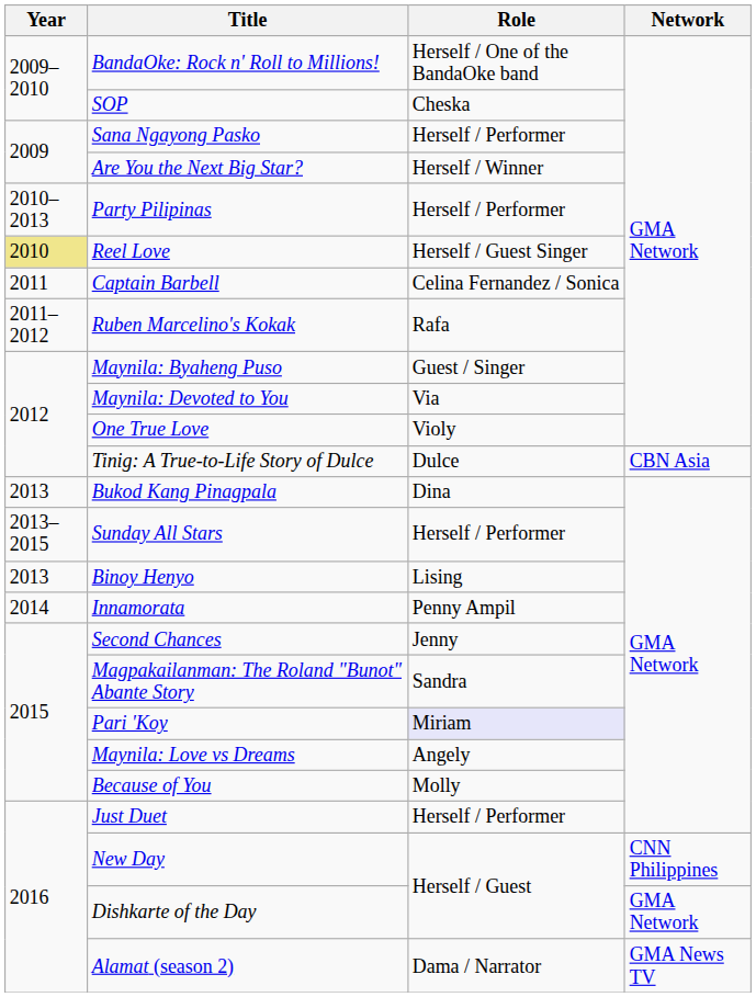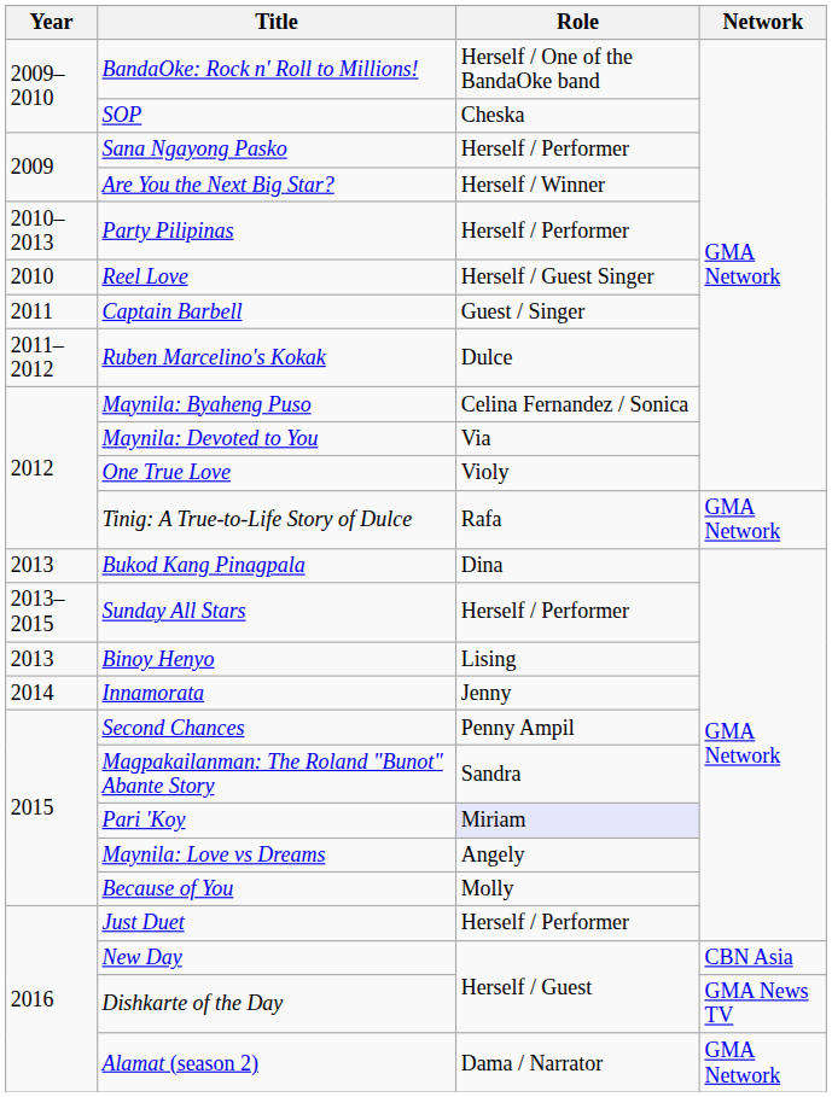 <table class="wikitable">
 <tr>
 <th>Year</th>
 <th>Title</th>
 <th>Role</th>
 <th>Network</th>
 </tr>
 <tr>
 <td rowspan=2>2009–2010</td>
 <td><em><a href='#'>BandaOke: Rock n' Roll to Millions!</a></em></td>
 <td>Herself / One of the BandaOke band</td>
 <td rowspan=11><a href='#'>GMA Network</a></td>
 </tr>
 <tr>
 <td><em><a href='#'>SOP</a></em></td>
 <td>Cheska</td>
 </tr>
 <tr>
 <td rowspan=2>2009</td>
 <td><em><a href='#'>Sana Ngayong Pasko</a></em></td>
 <td>Herself / Performer</td>
 </tr>
 <tr>
 <td><em><a href='#'>Are You the Next Big Star?</a></em></td>
 <td>Herself / Winner</td>
 </tr>
 <tr>
 <td>2010–2013</td>
 <td><em><a href='#'>Party Pilipinas</a></em></td>
 <td>Herself / Performer</td>
 </tr>
 <tr>
-<td style="background: khaki;">2010</td>
+<td>2010</td>
 <td><em><a href='#'>Reel Love</a></em></td>
 <td>Herself / Guest Singer</td>
 </tr>
 <tr>
 <td>2011</td>
 <td><em><a href='#'>Captain Barbell</a></em></td>
-<td>Celina Fernandez / Sonica</td>
+<td>Guest / Singer</td>
 </tr>
 <tr>
 <td>2011–2012</td>
 <td><em><a href='#'>Ruben Marcelino's Kokak</a></em></td>
-<td>Rafa</td>
+<td>Dulce</td>
 </tr>
 <tr>
 <td rowspan=4>2012</td>
 <td><em><a href='#'>Maynila: Byaheng Puso</a></em></td>
-<td>Guest / Singer</td>
+<td>Celina Fernandez / Sonica</td>
 </tr>
 <tr>
 <td><em><a href='#'>Maynila: Devoted to You</a></em></td>
 <td>Via</td>
 </tr>
 <tr>
 <td><em><a href='#'>One True Love</a></em></td>
 <td>Violy</td>
 </tr>
 <tr>
 <td><em>Tinig: A True-to-Life Story of Dulce</em></td>
-<td>Dulce</td>
-<td><a href='#'>CBN Asia</a></td>
+<td>Rafa</td>
+<td><a href='#'>GMA Network</a></td>
 </tr>
 <tr>
 <td>2013</td>
 <td><em><a href='#'>Bukod Kang Pinagpala</a></em></td>
 <td>Dina</td>
 <td rowspan="10"><a href='#'>GMA Network</a></td>
 </tr>
 <tr>
 <td>2013–2015</td>
 <td><em><a href='#'>Sunday All Stars</a></em></td>
 <td>Herself / Performer</td>
 </tr>
 <tr>
 <td>2013</td>
 <td><em><a href='#'>Binoy Henyo</a></em></td>
 <td>Lising</td>
 </tr>
 <tr>
 <td>2014</td>
 <td><em><a href='#'>Innamorata</a></em></td>
-<td>Penny Ampil</td>
+<td>Jenny</td>
 </tr>
 <tr>
 <td rowspan=5>2015</td>
 <td><em><a href='#'>Second Chances</a></em></td>
-<td>Jenny</td>
+<td>Penny Ampil</td>
 </tr>
 <tr>
 <td><em><a href='#'>Magpakailanman: The Roland "Bunot" Abante Story</a></em></td>
 <td>Sandra</td>
 </tr>
 <tr>
 <td><em><a href='#'>Pari 'Koy</a></em></td>
 <td style="background: lavender;">Miriam</td>
 </tr>
 <tr>
 <td><em><a href='#'>Maynila: Love vs Dreams</a></em></td>
 <td>Angely</td>
 </tr>
 <tr>
 <td><em><a href='#'>Because of You</a></em></td>
 <td>Molly</td>
 </tr>
 <tr>
 <td rowspan=4>2016</td>
 <td><em><a href='#'>Just Duet</a></em></td>
 <td>Herself / Performer</td>
 </tr>
 <tr>
 <td><em><a href='#'>New Day</a></em></td>
 <td rowspan="2">Herself / Guest</td>
-<td><a href='#'>CNN Philippines</a></td>
+<td><a href='#'>CBN Asia</a></td>
 </tr>
 <tr>
 <td><em>Dishkarte of the Day</em></td>
-<td><a href='#'>GMA Network</a></td>
+<td><a href='#'>GMA News TV</a></td>
 </tr>
 <tr>
 <td><a href='#'><em>Alamat</em> (season 2)</a></td>
 <td>Dama / Narrator</td>
-<td><a href='#'>GMA News TV</a></td>
+<td><a href='#'>GMA Network</a></td>
 </tr>
 </table>
